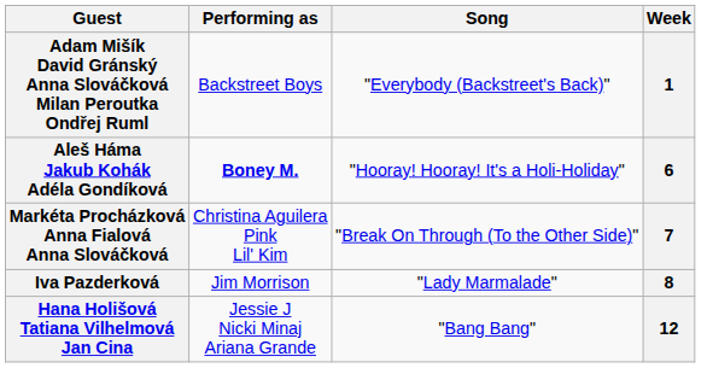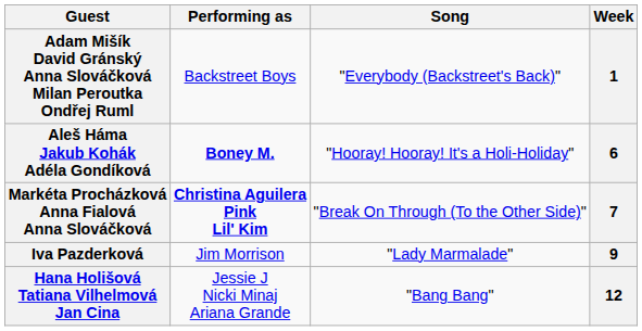 <table class="wikitable"; style=text-align:center>
 <tr>
 <th>Guest</th>
 <th>Performing as</th>
 <th>Song</th>
 <th>Week</th>
 </tr>
 <tr>
 <th>Adam Mišík<br>David Gránský<br>Anna Slováčková<br>Milan Peroutka<br>Ondřej Ruml</th>
 <td><a href='#'>Backstreet Boys</a></td>
 <td>"<a href='#'>Everybody (Backstreet's Back)</a>"</td>
 <th>1</th>
 </tr>
 <tr>
 <th>Aleš Háma<br><a href='#'>Jakub Kohák</a><br>Adéla Gondíková</th>
 <td><strong><a href='#'>Boney M.</a></strong></td>
 <td>"<a href='#'>Hooray! Hooray! It's a Holi-Holiday</a>"</td>
 <th>6</th>
 </tr>
 <tr>
 <th>Markéta Procházková<br>Anna Fialová<br>Anna Slováčková</th>
-<td><a href='#'>Christina Aguilera</a><br><a href='#'>Pink</a><br><a href='#'>Lil' Kim</a></td>
+<td><strong><a href='#'>Christina Aguilera</a><br><a href='#'>Pink</a><br><a href='#'>Lil' Kim</a></strong></td>
 <td>"<a href='#'>Break On Through (To the Other Side)</a>"</td>
 <th>7</th>
 </tr>
 <tr>
 <th>Iva Pazderková</th>
 <td><a href='#'>Jim Morrison</a></td>
 <td>"<a href='#'>Lady Marmalade</a>"</td>
-<th>8</th>
+<th>9</th>
 </tr>
 <tr>
 <th><a href='#'>Hana Holišová</a><br><a href='#'>Tatiana Vilhelmová</a><br><a href='#'>Jan Cina</a></th>
 <td><a href='#'>Jessie J</a><br><a href='#'>Nicki Minaj</a><br><a href='#'>Ariana Grande</a></td>
 <td>"<a href='#'>Bang Bang</a>"</td>
 <th>12</th>
 </tr>
 </table>
